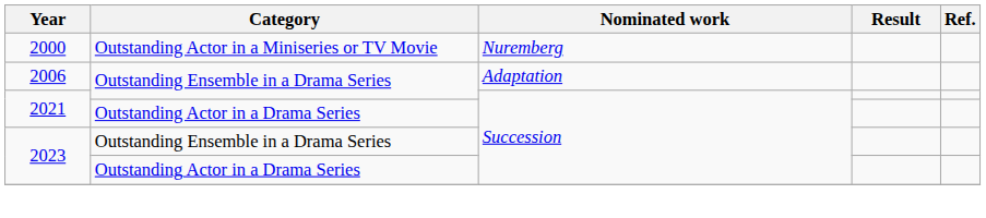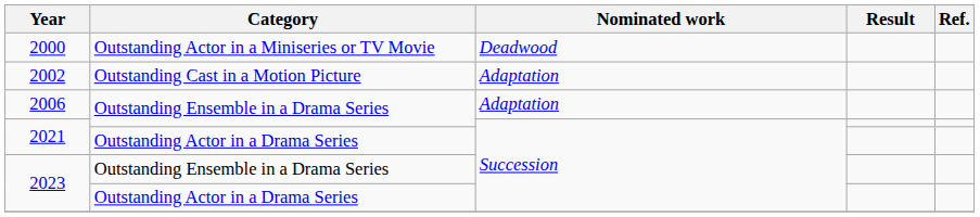 <table class=wikitable>
 <tr>
 <th scope="col" style="width:5em;">Year</th>
 <th scope="col" style="width:26em;">Category</th>
 <th scope="col" style="width:25em;">Nominated work</th>
 <th scope="col" style="width:5em;">Result</th>
 <th>Ref.</th>
 </tr>
 <tr>
 <td style="text-align:center;"><a href='#'>2000</a></td>
 <td><a href='#'>Outstanding Actor in a Miniseries or TV Movie</a></td>
-<td><em><a href='#'>Nuremberg</a></em></td>
+<td><em><a href='#'>Deadwood</a></em></td>
+<td></td>
+<td></td>
+</tr>
+<tr>
+<td style="text-align:center;"><a href='#'>2002</a></td>
+<td><a href='#'>Outstanding Cast in a Motion Picture</a></td>
+<td><em><a href='#'>Adaptation</a></em></td>
 <td></td>
 <td></td>
 </tr>
 <tr>
 <td style="text-align:center;"><a href='#'>2006</a></td>
 <td rowspan=2><a href='#'>Outstanding Ensemble in a Drama Series</a></td>
 <td><em><a href='#'>Adaptation</a></em></td>
 <td></td>
 <td></td>
 </tr>
 <tr>
 <td style="text-align:center;", rowspan=2><a href='#'>2021</a></td>
 <td rowspan=4><em><a href='#'>Succession</a></em></td>
 <td></td>
 <td></td>
 </tr>
 <tr>
 <td><a href='#'>Outstanding Actor in a Drama Series</a></td>
 <td></td>
 <td></td>
 </tr>
 <tr>
 <td style="text-align:center;", rowspan=2><a href='#'>2023</a></td>
 <td>Outstanding Ensemble in a Drama Series</td>
 <td></td>
 <td></td>
 </tr>
 <tr>
 <td><a href='#'>Outstanding Actor in a Drama Series</a></td>
 <td></td>
 <td></td>
 </tr>
 <tr>
 </tr>
 </table>
